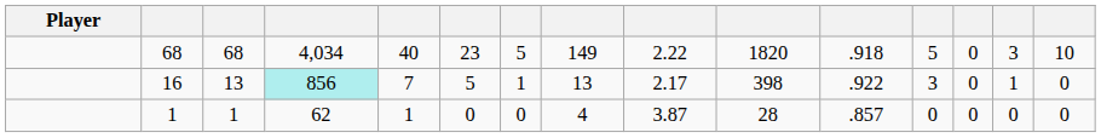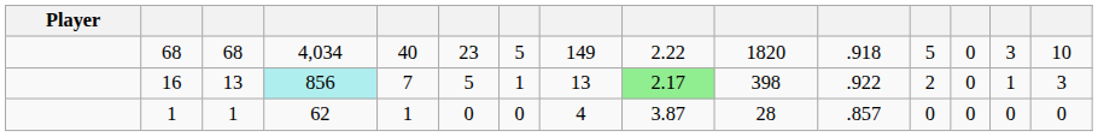 <table class="wikitable sortable" style="width:100%; text-align:center;">
 <tr>
 <th>Player</th>
 <th></th>
 <th></th>
 <th></th>
 <th></th>
 <th></th>
 <th></th>
 <th></th>
 <th></th>
 <th></th>
 <th></th>
 <th></th>
 <th></th>
 <th></th>
 <th></th>
 </tr>
 <tr>
 <td style=white-space:nowrap></td>
 <td>68</td>
 <td>68</td>
 <td>4,034</td>
 <td>40</td>
 <td>23</td>
 <td>5</td>
 <td>149</td>
 <td>2.22</td>
 <td>1820</td>
 <td>.918</td>
 <td>5</td>
 <td>0</td>
 <td>3</td>
 <td>10</td>
 </tr>
 <tr>
 <td style=white-space:nowrap></td>
 <td>16</td>
 <td>13</td>
 <td style="background: paleturquoise;">856</td>
 <td>7</td>
 <td>5</td>
 <td>1</td>
 <td>13</td>
-<td>2.17</td>
+<td style="background: lightgreen;">2.17</td>
 <td>398</td>
 <td>.922</td>
-<td>3</td>
+<td>2</td>
 <td>0</td>
 <td>1</td>
-<td>0</td>
+<td>3</td>
 </tr>
 <tr>
 <td style=white-space:nowrap></td>
 <td>1</td>
 <td>1</td>
 <td>62</td>
 <td>1</td>
 <td>0</td>
 <td>0</td>
 <td>4</td>
 <td>3.87</td>
 <td>28</td>
 <td>.857</td>
 <td>0</td>
 <td>0</td>
 <td>0</td>
 <td>0</td>
 </tr>
 </table>
